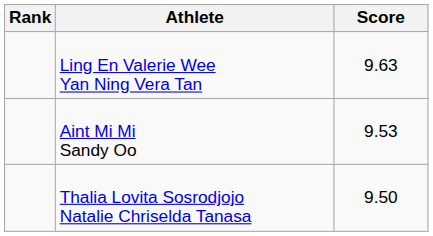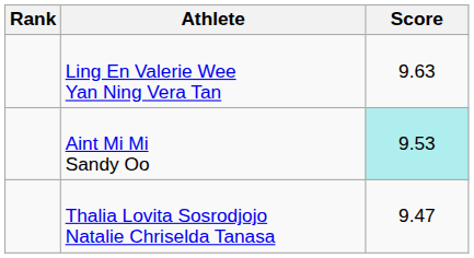 <table class=wikitable style="text-align:center">
 <tr>
 <th width=40>Rank</th>
 <th width=250>Athlete</th>
 <th width=80>Score</th>
 </tr>
 <tr>
 <td></td>
 <td align=left><br><a href='#'>Ling En Valerie Wee</a><br><a href='#'>Yan Ning Vera Tan</a></td>
 <td>9.63</td>
 </tr>
 <tr>
 <td></td>
 <td align=left><br><a href='#'>Aint Mi Mi</a><br>Sandy Oo</td>
-<td>9.53</td>
+<td style="background: paleturquoise;">9.53</td>
 </tr>
 <tr>
 <td></td>
 <td align=left><br><a href='#'>Thalia Lovita Sosrodjojo</a><br><a href='#'>Natalie Chriselda Tanasa</a></td>
-<td>9.50</td>
+<td>9.47</td>
 </tr>
 </table>
